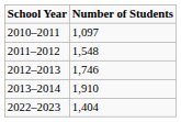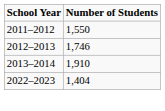 <table class="wikitable" border="1">
 <tr>
 <td><strong>School Year</strong></td>
 <td><strong>Number of Students</strong></td>
 </tr>
 <tr>
-<td>2010–2011</td>
-<td>1,097</td>
-</tr>
-<tr>
 <td>2011–2012</td>
-<td>1,548</td>
+<td>1,550</td>
 </tr>
 <tr>
 <td>2012–2013</td>
 <td>1,746</td>
 </tr>
 <tr>
 <td>2013–2014</td>
 <td>1,910</td>
 </tr>
 <tr>
 <td>2022–2023</td>
 <td>1,404</td>
 </tr>
 </table>
